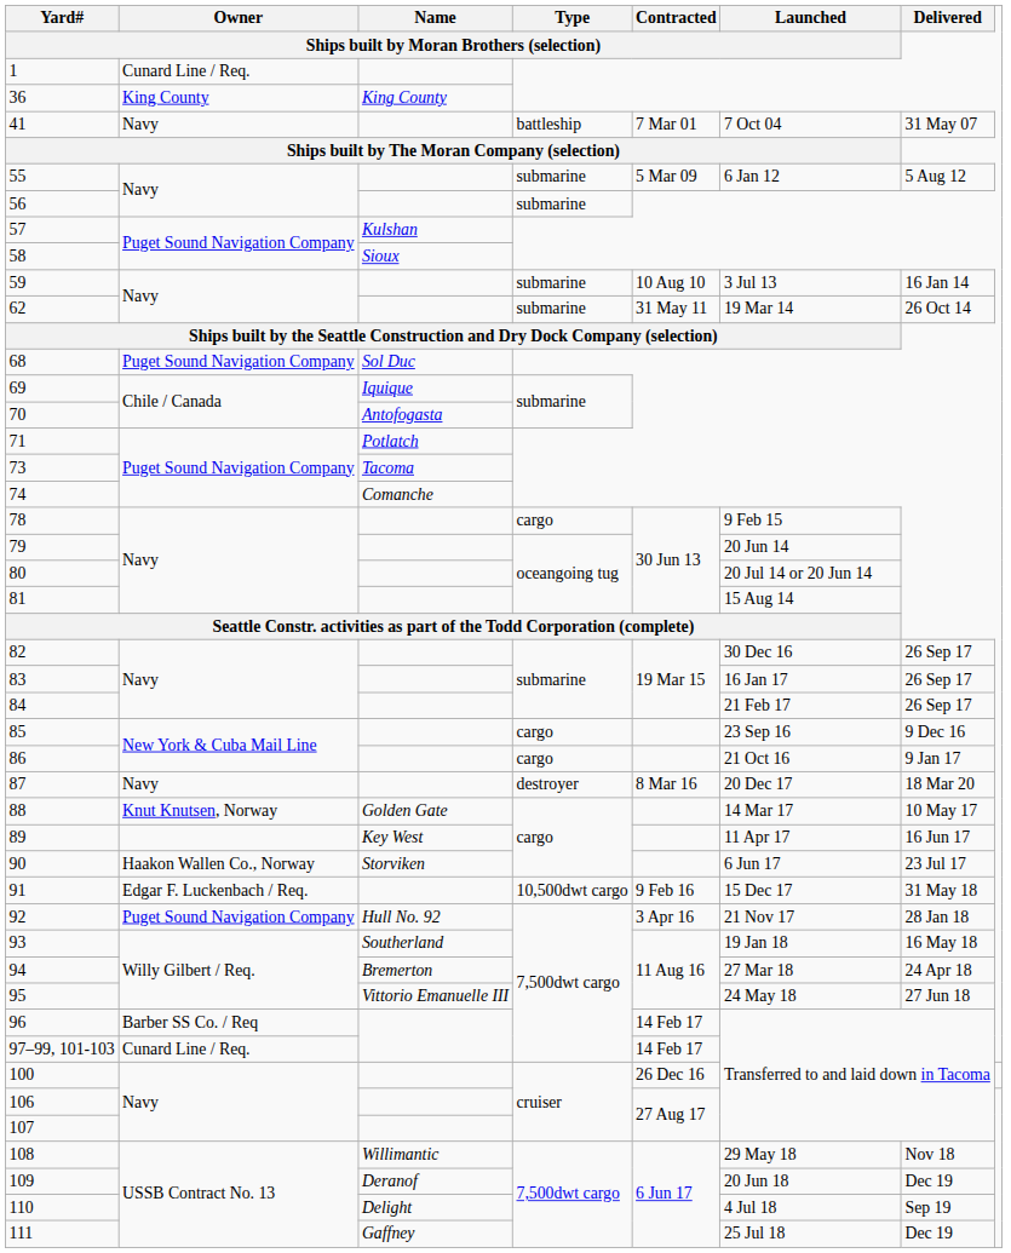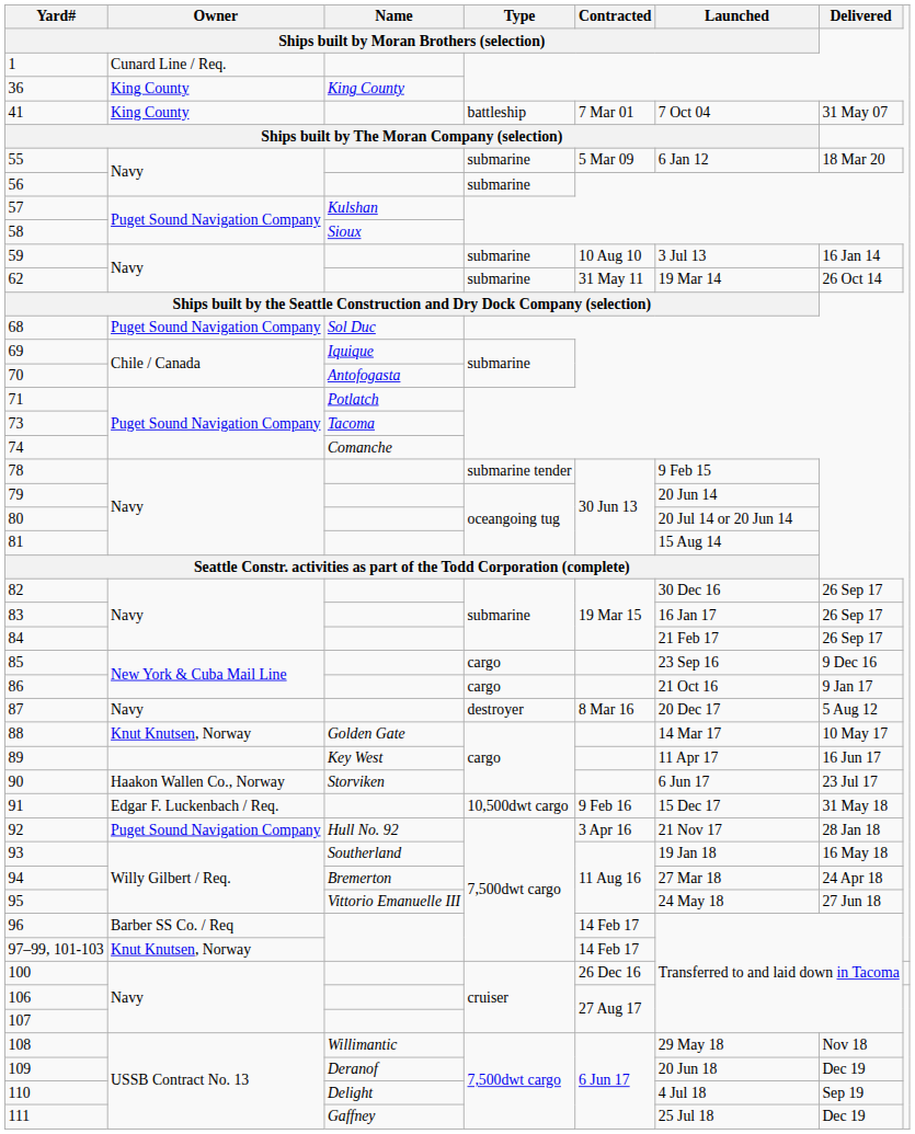 <table class=wikitable>
 <tr>
 <th>Yard#</th>
 <th>Owner</th>
 <th>Name</th>
 <th>Type</th>
 <th>Contracted</th>
 <th>Launched</th>
 <th>Delivered</th>
 </tr>
 <tr>
 <th colspan=6>Ships built by Moran Brothers (selection)</th>
 </tr>
 <tr>
 <td>1</td>
 <td>Cunard Line / Req.</td>
 <td></td>
 </tr>
 <tr>
 <td>36</td>
 <td><a href='#'>King County</a></td>
 <td><em><a href='#'>King County</a></em></td>
 </tr>
 <tr>
 <td>41</td>
-<td>Navy</td>
+<td><a href='#'>King County</a></td>
 <td></td>
 <td>battleship</td>
 <td>7 Mar 01</td>
 <td>7 Oct 04</td>
 <td>31 May 07</td>
 </tr>
 <tr>
 <th colspan=6>Ships built by The Moran Company (selection)</th>
 </tr>
 <tr>
 <td>55</td>
 <td rowspan=2>Navy</td>
 <td></td>
 <td>submarine</td>
 <td>5 Mar 09</td>
 <td>6 Jan 12</td>
-<td>5 Aug 12</td>
+<td>18 Mar 20</td>
 </tr>
 <tr>
 <td>56</td>
 <td></td>
 <td>submarine</td>
 </tr>
 <tr>
 <td>57</td>
 <td rowspan=2><a href='#'>Puget Sound Navigation Company</a></td>
 <td><em><a href='#'>Kulshan</a></em></td>
 </tr>
 <tr>
 <td>58</td>
 <td><em><a href='#'>Sioux</a></em></td>
 </tr>
 <tr>
 <td>59</td>
 <td rowspan=2>Navy</td>
 <td></td>
 <td>submarine</td>
 <td>10 Aug 10</td>
 <td>3 Jul 13</td>
 <td>16 Jan 14</td>
 </tr>
 <tr>
 <td>62</td>
 <td></td>
 <td>submarine</td>
 <td>31 May 11</td>
 <td>19 Mar 14</td>
 <td>26 Oct 14</td>
 </tr>
 <tr>
 <th colspan=6>Ships built by the Seattle Construction and Dry Dock Company (selection)</th>
 </tr>
 <tr>
 <td>68</td>
 <td><a href='#'>Puget Sound Navigation Company</a></td>
 <td><em><a href='#'>Sol Duc</a></em></td>
 </tr>
 <tr>
 <td>69</td>
 <td rowspan=2>Chile / Canada</td>
 <td><em><a href='#'>Iquique</a></em></td>
 <td rowspan=2>submarine</td>
 </tr>
 <tr>
 <td>70</td>
 <td><em><a href='#'>Antofogasta</a></em></td>
 </tr>
 <tr>
 <td>71</td>
 <td rowspan=3><a href='#'>Puget Sound Navigation Company</a></td>
 <td><em><a href='#'>Potlatch</a></em></td>
 </tr>
 <tr>
 <td>73</td>
 <td><em><a href='#'>Tacoma</a></em></td>
 </tr>
 <tr>
 <td>74</td>
 <td><em>Comanche</em></td>
 </tr>
 <tr>
 <td>78</td>
 <td rowspan=4>Navy</td>
 <td></td>
-<td>cargo</td>
+<td>submarine tender</td>
 <td rowspan=4>30 Jun 13</td>
 <td>9 Feb 15</td>
 </tr>
 <tr>
 <td>79</td>
 <td></td>
 <td rowspan=3>oceangoing tug</td>
 <td>20 Jun 14</td>
 </tr>
 <tr>
 <td>80</td>
 <td></td>
 <td>20 Jul 14 or 20 Jun 14</td>
 </tr>
 <tr>
 <td>81</td>
 <td></td>
 <td>15 Aug 14</td>
 </tr>
 <tr>
 <th colspan=6>Seattle Constr. activities as part of the Todd Corporation (complete)</th>
 </tr>
 <tr>
 <td>82</td>
 <td rowspan=3>Navy</td>
 <td></td>
 <td rowspan=3>submarine</td>
 <td rowspan=3>19 Mar 15 </td>
 <td>30 Dec 16</td>
 <td>26 Sep 17</td>
 </tr>
 <tr>
 <td>83</td>
 <td></td>
 <td>16 Jan 17</td>
 <td>26 Sep 17</td>
 </tr>
 <tr>
 <td>84</td>
 <td></td>
 <td>21 Feb 17</td>
 <td>26 Sep 17</td>
 </tr>
 <tr>
 <td>85</td>
 <td rowspan=2><a href='#'>New York & Cuba Mail Line</a></td>
 <td></td>
 <td>cargo</td>
 <td></td>
 <td>23 Sep 16</td>
 <td>9 Dec 16</td>
 </tr>
 <tr>
 <td>86</td>
 <td></td>
 <td>cargo</td>
 <td></td>
 <td>21 Oct 16</td>
 <td>9 Jan 17</td>
 </tr>
 <tr>
 <td>87</td>
 <td>Navy</td>
 <td></td>
 <td>destroyer</td>
 <td>8 Mar 16</td>
 <td>20 Dec 17</td>
-<td>18 Mar 20</td>
+<td>5 Aug 12</td>
 </tr>
 <tr>
 <td>88</td>
 <td><a href='#'>Knut Knutsen</a>, Norway</td>
 <td><em>Golden Gate</em></td>
 <td rowspan=3>cargo</td>
 <td></td>
 <td>14 Mar 17</td>
 <td>10 May 17</td>
 </tr>
 <tr>
 <td>89</td>
 <td></td>
 <td><em>Key West</em></td>
 <td></td>
 <td>11 Apr 17</td>
 <td>16 Jun 17</td>
 </tr>
 <tr>
 <td>90</td>
 <td>Haakon Wallen Co., Norway</td>
 <td><em>Storviken</em></td>
 <td></td>
 <td>6 Jun 17</td>
 <td>23 Jul 17</td>
 </tr>
 <tr>
 <td> 91</td>
 <td>Edgar F. Luckenbach / Req.</td>
 <td></td>
 <td>10,500dwt cargo</td>
 <td>9 Feb 16</td>
 <td>15 Dec 17</td>
 <td>31 May 18</td>
 </tr>
 <tr>
 <td>92</td>
 <td><a href='#'>Puget Sound Navigation Company</a></td>
 <td><em>Hull No. 92</em></td>
 <td rowspan=6>7,500dwt cargo</td>
 <td>3 Apr 16</td>
 <td>21 Nov 17</td>
 <td>28 Jan 18</td>
 </tr>
 <tr>
 <td>93</td>
 <td rowspan=3>Willy Gilbert / Req.</td>
 <td><em>Southerland</em></td>
 <td rowspan=3>11 Aug 16</td>
 <td>19 Jan 18</td>
 <td>16 May 18</td>
 </tr>
 <tr>
 <td>94</td>
 <td><em>Bremerton</em></td>
 <td>27 Mar 18</td>
 <td>24 Apr 18</td>
 </tr>
 <tr>
 <td>95</td>
 <td><em>Vittorio Emanuelle III</em></td>
 <td>24 May 18</td>
 <td>27 Jun 18</td>
 </tr>
 <tr>
 <td>96</td>
 <td>Barber SS Co. / Req</td>
 <td rowspan=2></td>
 <td>14 Feb 17</td>
 <td rowspan=5 colspan=2>Transferred to and laid down <a href='#'>in Tacoma</a></td>
 </tr>
 <tr>
 <td>97–99, 101-103</td>
-<td>Cunard Line / Req.</td>
+<td><a href='#'>Knut Knutsen</a>, Norway</td>
 <td>14 Feb 17</td>
 </tr>
 <tr>
 <td>100</td>
 <td rowspan=3>Navy</td>
 <td></td>
 <td rowspan=3>cruiser</td>
 <td>26 Dec 16</td>
 <td></td>
 </tr>
 <tr>
 <td>106</td>
 <td></td>
 <td rowspan=2>27 Aug 17</td>
 </tr>
 <tr>
 <td>107</td>
 <td></td>
 </tr>
 <tr>
 <td>108</td>
 <td rowspan=4>USSB Contract No. 13</td>
 <td><em>Willimantic</em></td>
 <td rowspan=4><a href='#'>7,500dwt cargo</a></td>
 <td rowspan=4><a href='#'>6 Jun 17</a></td>
 <td>29 May 18</td>
 <td>Nov 18</td>
 </tr>
 <tr>
 <td>109</td>
 <td><em>Deranof</em></td>
 <td>20 Jun 18</td>
 <td>Dec 19</td>
 </tr>
 <tr>
 <td>110</td>
 <td><em>Delight</em></td>
 <td>4 Jul 18</td>
 <td>Sep 19</td>
 </tr>
 <tr>
 <td>111</td>
 <td><em>Gaffney</em></td>
 <td>25 Jul 18</td>
 <td>Dec 19</td>
 </tr>
 </table>
